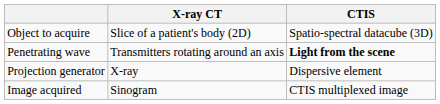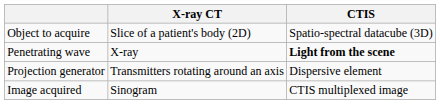 <table class="wikitable">
 <tr>
 <th></th>
 <th>X-ray CT</th>
 <th>CTIS</th>
 </tr>
 <tr>
 <td>Object to acquire</td>
 <td>Slice of a patient's body (2D)</td>
 <td>Spatio-spectral datacube (3D)</td>
 </tr>
 <tr>
 <td>Penetrating wave</td>
-<td>Transmitters rotating around an axis</td>
+<td>X-ray</td>
 <td><strong>Light from the scene</strong></td>
 </tr>
 <tr>
 <td>Projection generator</td>
-<td>X-ray</td>
+<td>Transmitters rotating around an axis</td>
 <td>Dispersive element</td>
 </tr>
 <tr>
 <td>Image acquired</td>
 <td>Sinogram</td>
 <td>CTIS multiplexed image</td>
 </tr>
 </table>
